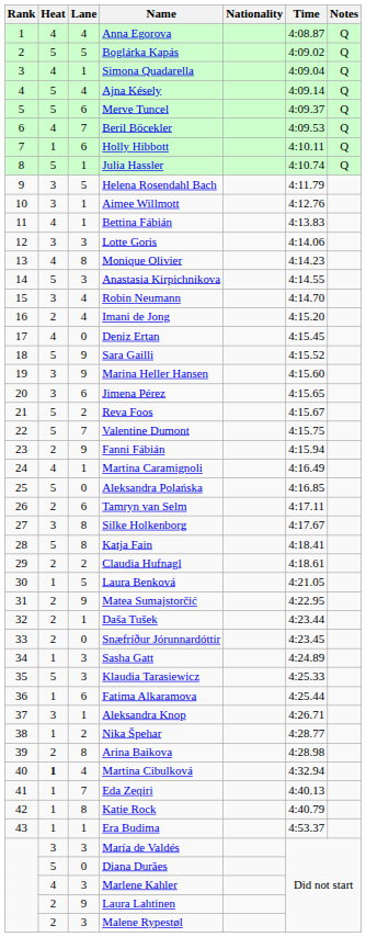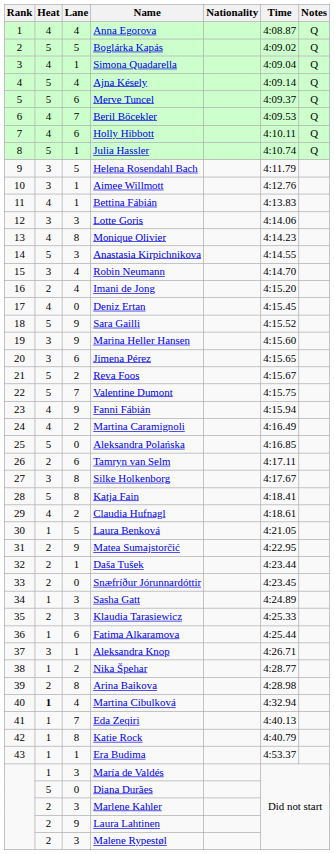 <table class="wikitable sortable" style="text-align:center">
 <tr>
 <th>Rank</th>
 <th>Heat</th>
 <th>Lane</th>
 <th>Name</th>
 <th>Nationality</th>
 <th>Time</th>
 <th>Notes</th>
 </tr>
 <tr bgcolor=ccffcc>
 <td>1</td>
 <td>4</td>
 <td>4</td>
 <td align=left><a href='#'>Anna Egorova</a></td>
 <td align=left></td>
 <td>4:08.87</td>
 <td>Q</td>
 </tr>
 <tr bgcolor=ccffcc>
 <td>2</td>
 <td>5</td>
 <td>5</td>
 <td align=left><a href='#'>Boglárka Kapás</a></td>
 <td align=left></td>
 <td>4:09.02</td>
 <td>Q</td>
 </tr>
 <tr bgcolor=ccffcc>
 <td>3</td>
 <td>4</td>
 <td>1</td>
 <td align=left><a href='#'>Simona Quadarella</a></td>
 <td align=left></td>
 <td>4:09.04</td>
 <td>Q</td>
 </tr>
 <tr bgcolor=ccffcc>
 <td>4</td>
 <td>5</td>
 <td>4</td>
 <td align=left><a href='#'>Ajna Késely</a></td>
 <td align=left></td>
 <td>4:09.14</td>
 <td>Q</td>
 </tr>
 <tr bgcolor=ccffcc>
 <td>5</td>
 <td>5</td>
 <td>6</td>
 <td align=left><a href='#'>Merve Tuncel</a></td>
 <td align=left></td>
 <td>4:09.37</td>
 <td>Q</td>
 </tr>
 <tr bgcolor=ccffcc>
 <td>6</td>
 <td>4</td>
 <td>7</td>
 <td align=left><a href='#'>Beril Böcekler</a></td>
 <td align=left></td>
 <td>4:09.53</td>
 <td>Q</td>
 </tr>
 <tr bgcolor=ccffcc>
 <td>7</td>
-<td>1</td>
+<td>4</td>
 <td>6</td>
 <td align=left><a href='#'>Holly Hibbott</a></td>
 <td align=left></td>
 <td>4:10.11</td>
 <td>Q</td>
 </tr>
 <tr bgcolor=ccffcc>
 <td>8</td>
 <td>5</td>
 <td>1</td>
 <td align=left><a href='#'>Julia Hassler</a></td>
 <td align=left></td>
 <td>4:10.74</td>
 <td>Q</td>
 </tr>
 <tr>
 <td>9</td>
 <td>3</td>
 <td>5</td>
 <td align=left><a href='#'>Helena Rosendahl Bach</a></td>
 <td align=left></td>
 <td>4:11.79</td>
 <td></td>
 </tr>
 <tr>
 <td>10</td>
 <td>3</td>
 <td>1</td>
 <td align=left><a href='#'>Aimee Willmott</a></td>
 <td align=left></td>
 <td>4:12.76</td>
 <td></td>
 </tr>
 <tr>
 <td>11</td>
 <td>4</td>
 <td>1</td>
 <td align=left><a href='#'>Bettina Fábián</a></td>
 <td align=left></td>
 <td>4:13.83</td>
 <td></td>
 </tr>
 <tr>
 <td>12</td>
 <td>3</td>
 <td>3</td>
 <td align=left><a href='#'>Lotte Goris</a></td>
 <td align=left></td>
 <td>4:14.06</td>
 <td></td>
 </tr>
 <tr>
 <td>13</td>
 <td>4</td>
 <td>8</td>
 <td align=left><a href='#'>Monique Olivier</a></td>
 <td align=left></td>
 <td>4:14.23</td>
 <td></td>
 </tr>
 <tr>
 <td>14</td>
 <td>5</td>
 <td>3</td>
 <td align=left><a href='#'>Anastasia Kirpichnikova</a></td>
 <td align=left></td>
 <td>4:14.55</td>
 <td></td>
 </tr>
 <tr>
 <td>15</td>
 <td>3</td>
 <td>4</td>
 <td align=left><a href='#'>Robin Neumann</a></td>
 <td align=left></td>
 <td>4:14.70</td>
 <td></td>
 </tr>
 <tr>
 <td>16</td>
 <td>2</td>
 <td>4</td>
 <td align=left><a href='#'>Imani de Jong</a></td>
 <td align=left></td>
 <td>4:15.20</td>
 <td></td>
 </tr>
 <tr>
 <td>17</td>
 <td>4</td>
 <td>0</td>
 <td align=left><a href='#'>Deniz Ertan</a></td>
 <td align=left></td>
 <td>4:15.45</td>
 <td></td>
 </tr>
 <tr>
 <td>18</td>
 <td>5</td>
 <td>9</td>
 <td align=left><a href='#'>Sara Gailli</a></td>
 <td align=left></td>
 <td>4:15.52</td>
 <td></td>
 </tr>
 <tr>
 <td>19</td>
 <td>3</td>
 <td>9</td>
 <td align=left><a href='#'>Marina Heller Hansen</a></td>
 <td align=left></td>
 <td>4:15.60</td>
 <td></td>
 </tr>
 <tr>
 <td>20</td>
 <td>3</td>
 <td>6</td>
 <td align=left><a href='#'>Jimena Pérez</a></td>
 <td align=left></td>
 <td>4:15.65</td>
 <td></td>
 </tr>
 <tr>
 <td>21</td>
 <td>5</td>
 <td>2</td>
 <td align=left><a href='#'>Reva Foos</a></td>
 <td align=left></td>
 <td>4:15.67</td>
 <td></td>
 </tr>
 <tr>
 <td>22</td>
 <td>5</td>
 <td>7</td>
 <td align=left><a href='#'>Valentine Dumont</a></td>
 <td align=left></td>
 <td>4:15.75</td>
 <td></td>
 </tr>
 <tr>
 <td>23</td>
-<td>2</td>
+<td>4</td>
 <td>9</td>
 <td align=left><a href='#'>Fanni Fábián</a></td>
 <td align=left></td>
 <td>4:15.94</td>
 <td></td>
 </tr>
 <tr>
 <td>24</td>
 <td>4</td>
-<td>1</td>
+<td>2</td>
 <td align=left><a href='#'>Martina Caramignoli</a></td>
 <td align=left></td>
 <td>4:16.49</td>
 <td></td>
 </tr>
 <tr>
 <td>25</td>
 <td>5</td>
 <td>0</td>
 <td align=left><a href='#'>Aleksandra Polańska</a></td>
 <td align=left></td>
 <td>4:16.85</td>
 <td></td>
 </tr>
 <tr>
 <td>26</td>
 <td>2</td>
 <td>6</td>
 <td align=left><a href='#'>Tamryn van Selm</a></td>
 <td align=left></td>
 <td>4:17.11</td>
 <td></td>
 </tr>
 <tr>
 <td>27</td>
 <td>3</td>
 <td>8</td>
 <td align=left><a href='#'>Silke Holkenborg</a></td>
 <td align=left></td>
 <td>4:17.67</td>
 <td></td>
 </tr>
 <tr>
 <td>28</td>
 <td>5</td>
 <td>8</td>
 <td align=left><a href='#'>Katja Fain</a></td>
 <td align=left></td>
 <td>4:18.41</td>
 <td></td>
 </tr>
 <tr>
 <td>29</td>
-<td>2</td>
+<td>4</td>
 <td>2</td>
 <td align=left><a href='#'>Claudia Hufnagl</a></td>
 <td align=left></td>
 <td>4:18.61</td>
 <td></td>
 </tr>
 <tr>
 <td>30</td>
 <td>1</td>
 <td>5</td>
 <td align=left><a href='#'>Laura Benková</a></td>
 <td align=left></td>
 <td>4:21.05</td>
 <td></td>
 </tr>
 <tr>
 <td>31</td>
 <td>2</td>
 <td>9</td>
 <td align=left><a href='#'>Matea Sumajstorčić</a></td>
 <td align=left></td>
 <td>4:22.95</td>
 <td></td>
 </tr>
 <tr>
 <td>32</td>
 <td>2</td>
 <td>1</td>
 <td align=left><a href='#'>Daša Tušek</a></td>
 <td align=left></td>
 <td>4:23.44</td>
 <td></td>
 </tr>
 <tr>
 <td>33</td>
 <td>2</td>
 <td>0</td>
 <td align=left><a href='#'>Snæfríður Jórunnardóttir</a></td>
 <td align=left></td>
 <td>4:23.45</td>
 <td></td>
 </tr>
 <tr>
 <td>34</td>
 <td>1</td>
 <td>3</td>
 <td align=left><a href='#'>Sasha Gatt</a></td>
 <td align=left></td>
 <td>4:24.89</td>
 <td></td>
 </tr>
 <tr>
 <td>35</td>
-<td>5</td>
+<td>2</td>
 <td>3</td>
 <td align=left><a href='#'>Klaudia Tarasiewicz</a></td>
 <td align=left></td>
 <td>4:25.33</td>
 <td></td>
 </tr>
 <tr>
 <td>36</td>
 <td>1</td>
 <td>6</td>
 <td align=left><a href='#'>Fatima Alkaramova</a></td>
 <td align=left></td>
 <td>4:25.44</td>
 <td></td>
 </tr>
 <tr>
 <td>37</td>
 <td>3</td>
 <td>1</td>
 <td align=left><a href='#'>Aleksandra Knop</a></td>
 <td align=left></td>
 <td>4:26.71</td>
 <td></td>
 </tr>
 <tr>
 <td>38</td>
 <td>1</td>
 <td>2</td>
 <td align=left><a href='#'>Nika Špehar</a></td>
 <td align=left></td>
 <td>4:28.77</td>
 <td></td>
 </tr>
 <tr>
 <td>39</td>
 <td>2</td>
 <td>8</td>
 <td align=left><a href='#'>Arina Baikova</a></td>
 <td align=left></td>
 <td>4:28.98</td>
 <td></td>
 </tr>
 <tr>
 <td>40</td>
 <td><strong>1</strong></td>
 <td>4</td>
 <td align=left><a href='#'>Martina Cibulková</a></td>
 <td align=left></td>
 <td>4:32.94</td>
 <td></td>
 </tr>
 <tr>
 <td>41</td>
 <td>1</td>
 <td>7</td>
 <td align=left><a href='#'>Eda Zeqiri</a></td>
 <td align=left></td>
 <td>4:40.13</td>
 <td></td>
 </tr>
 <tr>
 <td>42</td>
 <td>1</td>
 <td>8</td>
 <td align=left><a href='#'>Katie Rock</a></td>
 <td align=left></td>
 <td>4:40.79</td>
 <td></td>
 </tr>
 <tr>
 <td>43</td>
 <td>1</td>
 <td>1</td>
 <td align=left><a href='#'>Era Budima</a></td>
 <td align=left></td>
 <td>4:53.37</td>
 <td></td>
 </tr>
 <tr>
 <td rowspan=5></td>
-<td>3</td>
+<td>1</td>
 <td>3</td>
 <td align=left><a href='#'>María de Valdés</a></td>
 <td align=left></td>
 <td colspan=2 rowspan=5>Did not start</td>
 </tr>
 <tr>
 <td>5</td>
 <td>0</td>
 <td align=left><a href='#'>Diana Durães</a></td>
 <td align=left></td>
 </tr>
 <tr>
-<td>4</td>
+<td>2</td>
 <td>3</td>
 <td align=left><a href='#'>Marlene Kahler</a></td>
 <td align=left></td>
 </tr>
 <tr>
 <td>2</td>
 <td>9</td>
 <td align=left><a href='#'>Laura Lahtinen</a></td>
 <td align=left></td>
 </tr>
 <tr>
 <td>2</td>
 <td>3</td>
 <td align=left><a href='#'>Malene Rypestøl</a></td>
 <td align=left></td>
 </tr>
 </table>
